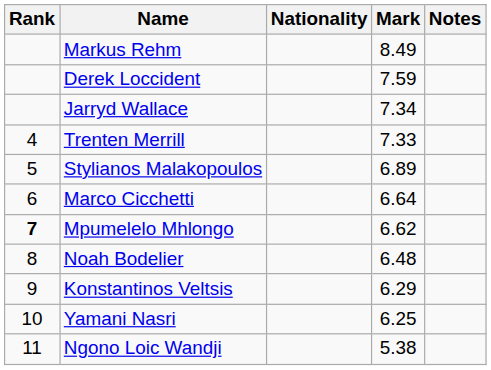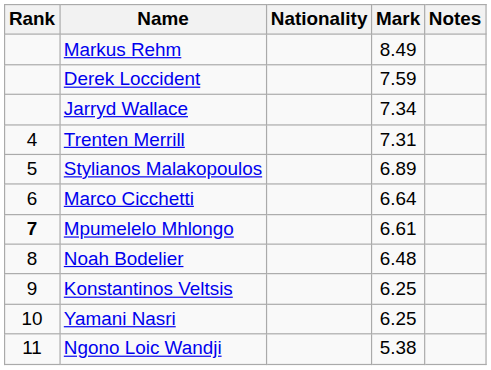 <table class='wikitable sortable'  style='text-align:center'>
 <tr>
 <th>Rank</th>
 <th>Name</th>
 <th>Nationality</th>
 <th>Mark</th>
 <th>Notes</th>
 </tr>
 <tr>
 <td></td>
 <td align=left><a href='#'>Markus Rehm</a></td>
 <td align=left></td>
 <td>8.49</td>
 <td></td>
 </tr>
 <tr>
 <td></td>
 <td align=left><a href='#'>Derek  Loccident</a></td>
 <td align=left></td>
 <td>7.59</td>
 <td></td>
 </tr>
 <tr>
 <td></td>
 <td align=left><a href='#'>Jarryd  Wallace</a></td>
 <td align=left></td>
 <td>7.34</td>
 <td></td>
 </tr>
 <tr>
 <td>4</td>
 <td align=left><a href='#'>Trenten Merrill</a></td>
 <td align=left></td>
-<td>7.33</td>
+<td>7.31</td>
 <td></td>
 </tr>
 <tr>
 <td>5</td>
 <td align=left><a href='#'>Stylianos  Malakopoulos</a></td>
 <td align=left></td>
 <td>6.89</td>
 <td></td>
 </tr>
 <tr>
 <td>6</td>
 <td align=left><a href='#'>Marco Cicchetti</a></td>
 <td align=left></td>
 <td>6.64</td>
 <td></td>
 </tr>
 <tr>
 <td><strong>7</strong></td>
 <td align=left><a href='#'>Mpumelelo Mhlongo</a></td>
 <td align=left></td>
-<td>6.62</td>
+<td>6.61</td>
 <td></td>
 </tr>
 <tr>
 <td>8</td>
 <td align=left><a href='#'>Noah Bodelier</a></td>
 <td align=left></td>
 <td>6.48</td>
 <td></td>
 </tr>
 <tr>
 <td>9</td>
 <td align=left><a href='#'>Konstantinos Veltsis</a></td>
 <td align=left></td>
-<td>6.29</td>
+<td>6.25</td>
 <td></td>
 </tr>
 <tr>
 <td>10</td>
 <td align=left><a href='#'>Yamani Nasri</a></td>
 <td align=left></td>
 <td>6.25</td>
 <td></td>
 </tr>
 <tr>
 <td>11</td>
 <td align=left><a href='#'>Ngono Loic Wandji</a></td>
 <td align=left></td>
 <td>5.38</td>
 <td></td>
 </tr>
 </table>
